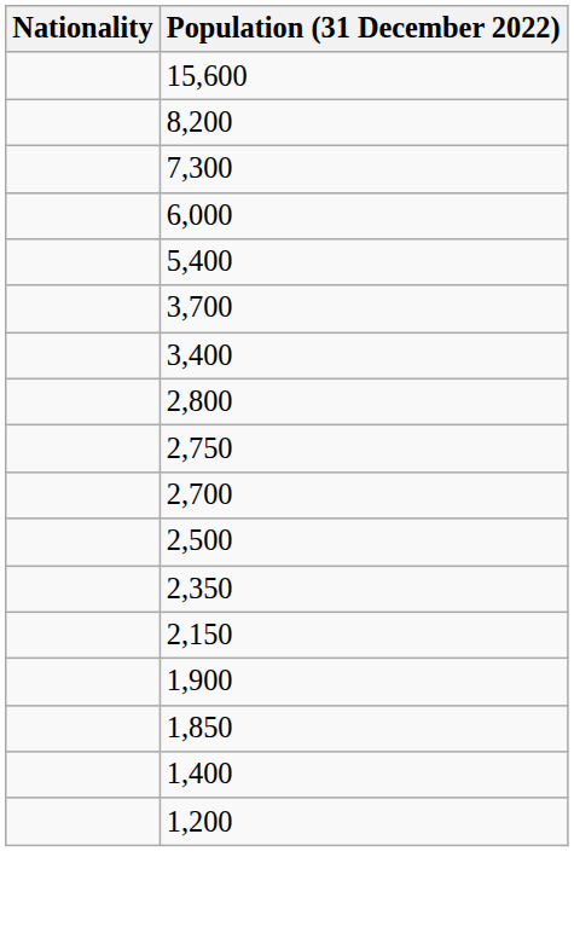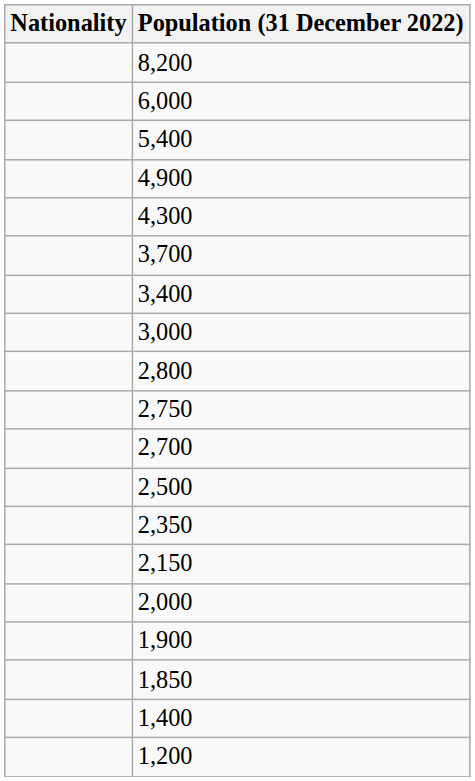 <table class="wikitable floatright" style="float:center;">
 <tr>
 <th>Nationality</th>
 <th>Population (31 December 2022)</th>
 </tr>
 <tr>
 <td></td>
-<td>15,600</td>
-</tr>
-<tr>
-<td></td>
 <td>8,200</td>
-</tr>
-<tr>
-<td></td>
-<td>7,300</td>
 </tr>
 <tr>
 <td></td>
 <td>6,000</td>
 </tr>
 <tr>
 <td></td>
 <td>5,400</td>
 </tr>
 <tr>
 <td></td>
+<td>4,900</td>
+</tr>
+<tr>
+<td></td>
+<td>4,300</td>
+</tr>
+<tr>
+<td></td>
 <td>3,700</td>
 </tr>
 <tr>
 <td></td>
 <td>3,400</td>
+</tr>
+<tr>
+<td></td>
+<td>3,000</td>
 </tr>
 <tr>
 <td></td>
 <td>2,800</td>
 </tr>
 <tr>
 <td></td>
 <td>2,750</td>
 </tr>
 <tr>
 <td></td>
 <td>2,700</td>
 </tr>
 <tr>
 <td></td>
 <td>2,500</td>
 </tr>
 <tr>
 <td></td>
 <td>2,350</td>
 </tr>
 <tr>
 <td></td>
 <td>2,150</td>
 </tr>
 <tr>
 <td></td>
+<td>2,000</td>
+</tr>
+<tr>
+<td></td>
 <td>1,900</td>
 </tr>
 <tr>
 <td></td>
 <td>1,850</td>
 </tr>
 <tr>
 <td></td>
 <td>1,400</td>
 </tr>
 <tr>
 <td></td>
 <td>1,200</td>
 </tr>
 </table>
